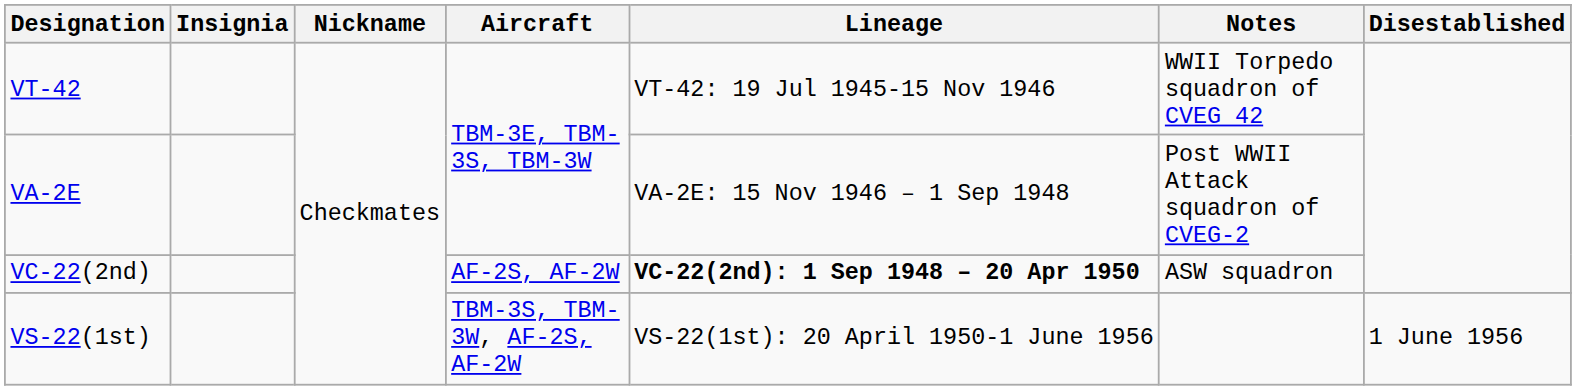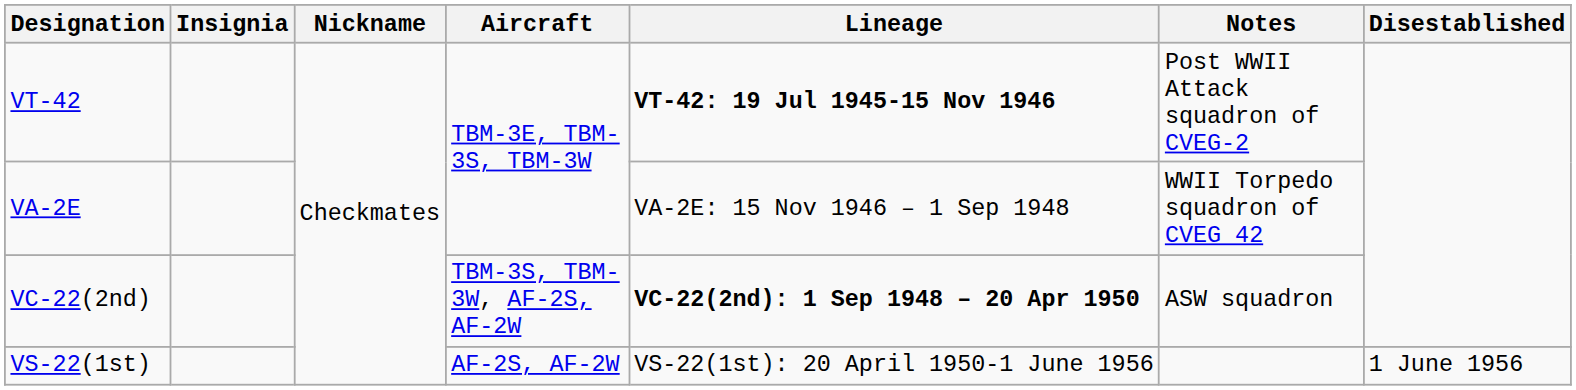 <table class="wikitable">
 <tr>
 <th>Designation</th>
 <th>Insignia</th>
 <th>Nickname</th>
 <th>Aircraft</th>
 <th>Lineage</th>
 <th>Notes</th>
 <th>Disestablished</th>
 </tr>
 <tr>
 <td><a href='#'>VT-42</a></td>
 <td></td>
 <td Rowspan="4">Checkmates</td>
 <td Rowspan="2"><a href='#'>TBM-3E, TBM-3S, TBM-3W</a></td>
-<td style="white-space: nowrap;">VT-42: 19 Jul 1945-15 Nov 1946</td>
-<td>WWII Torpedo squadron of <a href='#'>CVEG 42</a></td>
+<td style="white-space: nowrap;"><strong>VT-42: 19 Jul 1945-15 Nov 1946</strong></td>
+<td>Post WWII Attack squadron of <a href='#'>CVEG-2</a></td>
 </tr>
 <tr>
 <td><a href='#'>VA-2E</a></td>
 <td></td>
 <td>VA-2E: 15 Nov 1946 – 1 Sep 1948</td>
-<td>Post WWII Attack squadron of <a href='#'>CVEG-2</a></td>
+<td>WWII Torpedo squadron of <a href='#'>CVEG 42</a></td>
 </tr>
 <tr>
 <td><a href='#'>VC-22</a>(2nd)</td>
 <td></td>
-<td><a href='#'>AF-2S, AF-2W</a></td>
+<td><a href='#'>TBM-3S, TBM-3W</a>, <a href='#'>AF-2S, AF-2W</a></td>
 <td style="white-space: nowrap;"><strong>VC-22(2nd): 1 Sep 1948 – 20 Apr 1950</strong></td>
 <td>ASW squadron</td>
 </tr>
 <tr>
 <td><a href='#'>VS-22</a>(1st)</td>
 <td></td>
-<td><a href='#'>TBM-3S, TBM-3W</a>, <a href='#'>AF-2S, AF-2W</a></td>
+<td><a href='#'>AF-2S, AF-2W</a></td>
 <td style="white-space: nowrap;">VS-22(1st): 20 April 1950-1 June 1956</td>
 <td></td>
 <td>1 June 1956</td>
 </tr>
 </table>
